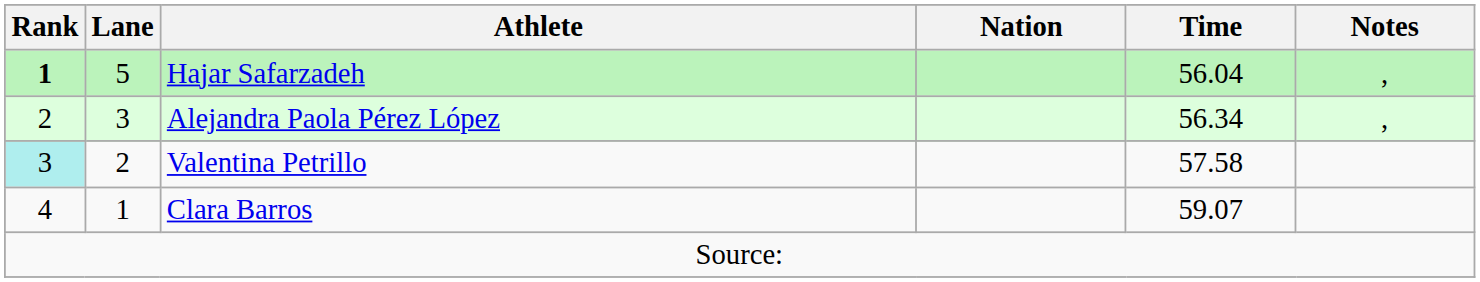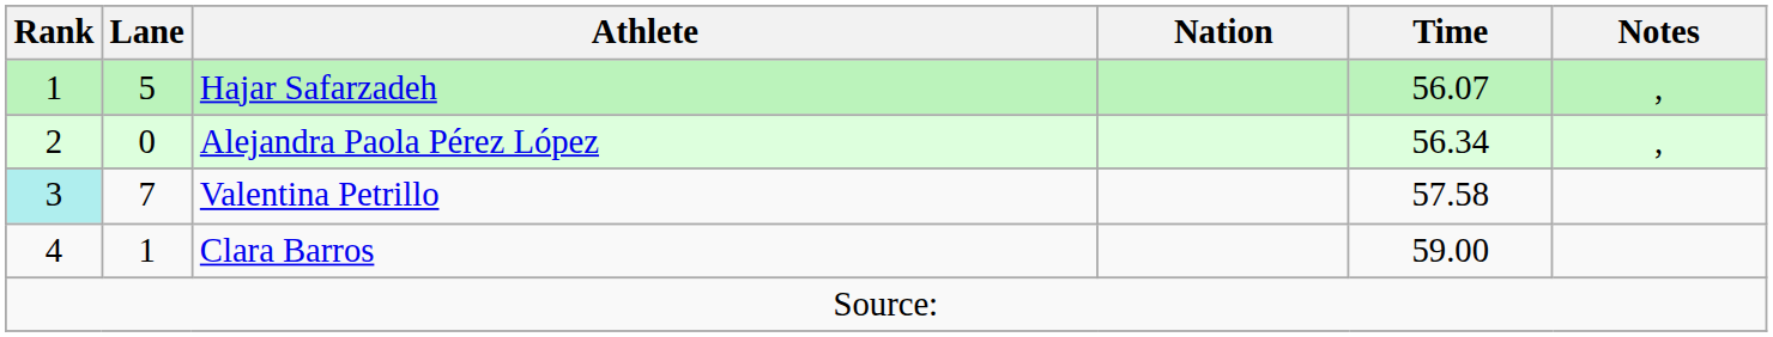 <table class="wikitable sortable" style="text-align:center;width: 65%;">
 <tr>
 <th scope="col" style="width: 10px;">Rank</th>
 <th scope="col" style="width: 10px;">Lane</th>
 <th scope="col">Athlete</th>
 <th scope="col">Nation</th>
 <th scope="col">Time</th>
 <th scope="col">Notes</th>
 </tr>
 <tr bgcolor=bbf3bb>
-<td><strong>1</strong></td>
+<td>1</td>
 <td>5</td>
 <td align=left><a href='#'>Hajar Safarzadeh</a></td>
 <td align=left></td>
-<td>56.04</td>
+<td>56.07</td>
 <td>, </td>
 </tr>
 <tr bgcolor=ddffdd>
 <td>2</td>
-<td>3</td>
+<td>0</td>
 <td align=left><a href='#'>Alejandra Paola Pérez López</a><br></td>
 <td align=left></td>
 <td>56.34</td>
 <td>, </td>
 </tr>
 <tr>
 <td style="background: paleturquoise;">3</td>
-<td>2</td>
+<td>7</td>
 <td align=left><a href='#'>Valentina Petrillo</a></td>
 <td align=left></td>
 <td>57.58</td>
 <td></td>
 </tr>
 <tr>
 <td>4</td>
 <td>1</td>
 <td align=left><a href='#'>Clara Barros</a><br></td>
 <td align=left></td>
-<td>59.07</td>
+<td>59.00</td>
 <td></td>
 </tr>
 <tr class="sortbottom">
 <td colspan="6">Source:</td>
 </tr>
 </table>
